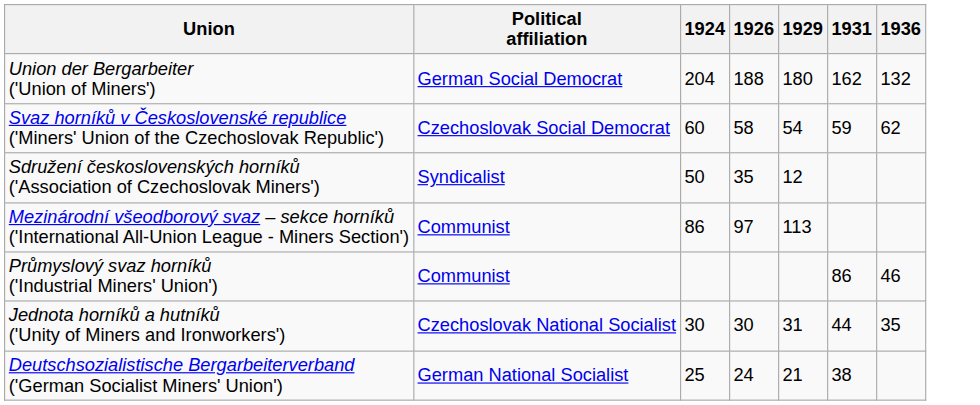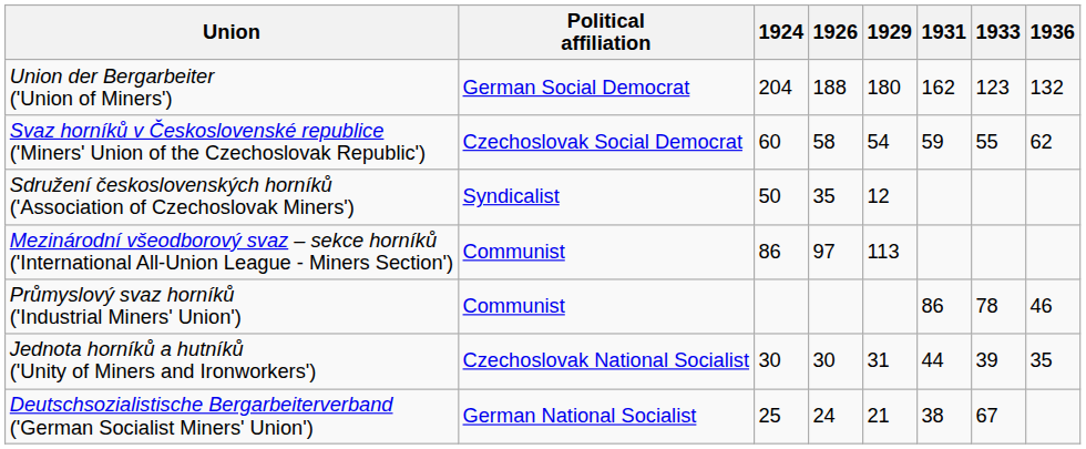 <table class="wikitable">
 <tr>
 <th>Union</th>
 <th>Political<br>affiliation</th>
 <th>1924</th>
 <th>1926</th>
 <th>1929</th>
 <th>1931</th>
+<th>1933</th>
 <th>1936</th>
 </tr>
 <tr>
 <td><em>Union der Bergarbeiter</em><br>('Union of Miners')</td>
 <td><a href='#'>German Social Democrat</a></td>
 <td>204</td>
 <td>188</td>
 <td>180</td>
 <td>162</td>
+<td>123</td>
 <td>132</td>
 </tr>
 <tr>
 <td><em><a href='#'>Svaz horníků v Československé republice</a></em><br>('Miners' Union of the Czechoslovak Republic')</td>
 <td><a href='#'>Czechoslovak Social Democrat</a></td>
 <td>60</td>
 <td>58</td>
 <td>54</td>
 <td>59</td>
+<td>55</td>
 <td>62</td>
 </tr>
 <tr>
 <td><em>Sdružení československých horníků</em><br>('Association of Czechoslovak Miners')</td>
 <td><a href='#'>Syndicalist</a></td>
 <td>50</td>
 <td>35</td>
 <td>12</td>
+<td></td>
 <td></td>
 <td></td>
 </tr>
 <tr>
 <td><em><a href='#'>Mezinárodní všeodborový svaz</a> – sekce horníků</em><br>('International All-Union League - Miners Section')</td>
 <td><a href='#'>Communist</a></td>
 <td>86</td>
 <td>97</td>
 <td>113</td>
 <td></td>
 <td></td>
+<td></td>
 </tr>
 <tr>
 <td><em>Průmyslový svaz horníků</em><br>('Industrial Miners' Union')</td>
 <td><a href='#'>Communist</a></td>
 <td></td>
 <td></td>
 <td></td>
 <td>86</td>
+<td>78</td>
 <td>46</td>
 </tr>
 <tr>
 <td><em>Jednota horníků a hutníků</em><br>('Unity of Miners and Ironworkers')</td>
 <td><a href='#'>Czechoslovak National Socialist</a></td>
 <td>30</td>
 <td>30</td>
 <td>31</td>
 <td>44</td>
+<td>39</td>
 <td>35</td>
 </tr>
 <tr>
 <td><em><a href='#'>Deutschsozialistische Bergarbeiterverband</a></em><br>('German Socialist Miners' Union')</td>
 <td><a href='#'>German National Socialist</a></td>
 <td>25</td>
 <td>24</td>
 <td>21</td>
 <td>38</td>
+<td>67</td>
 <td></td>
 </tr>
 </table>
